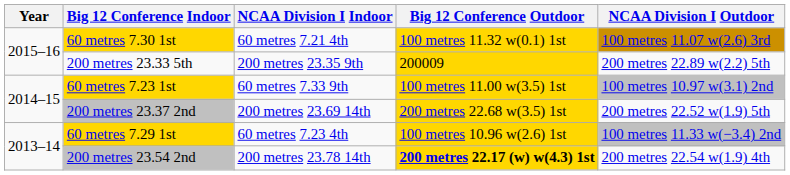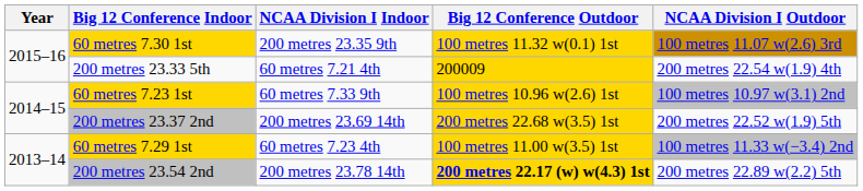 <table class="wikitable sortable">
 <tr>
 <th>Year</th>
 <th><a href='#'>Big 12 Conference</a> <a href='#'>Indoor</a></th>
 <th><a href='#'>NCAA Division I</a> <a href='#'>Indoor</a></th>
 <th><a href='#'>Big 12 Conference</a> <a href='#'>Outdoor</a></th>
 <th><a href='#'>NCAA Division I</a> <a href='#'>Outdoor</a></th>
 </tr>
 <tr>
 <td Rowspan=2>2015–16</td>
 <td bgcolor=gold><a href='#'>60 metres</a> 7.30 1st</td>
-<td><a href='#'>60 metres</a> <a href='#'>7.21 4th</a></td>
+<td><a href='#'>200 metres</a> <a href='#'>23.35 9th</a></td>
 <td bgcolor=gold><a href='#'>100 metres</a> 11.32 w(0.1) 1st</td>
 <td bgcolor=cc990000><a href='#'>100 metres</a> <a href='#'>11.07 w(2.6) 3rd</a></td>
 </tr>
 <tr>
 <td><a href='#'>200 metres</a> 23.33 5th</td>
-<td><a href='#'>200 metres</a> <a href='#'>23.35 9th</a></td>
+<td><a href='#'>60 metres</a> <a href='#'>7.21 4th</a></td>
 <td bgcolor=gold>200009</td>
-<td><a href='#'>200 metres</a> <a href='#'>22.89 w(2.2) 5th</a></td>
+<td><a href='#'>200 metres</a> <a href='#'>22.54 w(1.9) 4th</a></td>
 </tr>
 <tr>
 <td Rowspan=2>2014–15</td>
 <td bgcolor=gold><a href='#'>60 metres</a> 7.23 1st</td>
 <td><a href='#'>60 metres</a> <a href='#'>7.33 9th</a></td>
-<td bgcolor=gold><a href='#'>100 metres</a> 11.00 w(3.5) 1st</td>
+<td bgcolor=gold><a href='#'>100 metres</a> 10.96 w(2.6) 1st</td>
 <td bgcolor=silver><a href='#'>100 metres</a> <a href='#'>10.97 w(3.1) 2nd</a></td>
 </tr>
 <tr>
 <td bgcolor=silver><a href='#'>200 metres</a> 23.37 2nd</td>
 <td><a href='#'>200 metres</a> <a href='#'>23.69 14th</a></td>
 <td bgcolor=gold><a href='#'>200 metres</a>	22.68 w(3.5) 1st</td>
 <td><a href='#'>200 metres</a> <a href='#'>22.52 w(1.9) 5th</a></td>
 </tr>
 <tr>
 <td Rowspan=2>2013–14</td>
 <td bgcolor=gold><a href='#'>60 metres</a> 7.29 1st</td>
 <td><a href='#'>60 metres</a> <a href='#'>7.23 4th</a></td>
-<td bgcolor=gold><a href='#'>100 metres</a> 10.96 w(2.6) 1st</td>
+<td bgcolor=gold><a href='#'>100 metres</a> 11.00 w(3.5) 1st</td>
 <td bgcolor=silver><a href='#'>100 metres</a> <a href='#'>11.33 w(−3.4) 2nd</a></td>
 </tr>
 <tr>
 <td bgcolor=silver><a href='#'>200 metres</a> 23.54 2nd</td>
 <td><a href='#'>200 metres</a> <a href='#'>23.78 14th</a></td>
 <td bgcolor=gold><strong><a href='#'>200 metres</a> 22.17 (w) w(4.3) 1st</strong></td>
-<td><a href='#'>200 metres</a> <a href='#'>22.54 w(1.9) 4th</a></td>
+<td><a href='#'>200 metres</a> <a href='#'>22.89 w(2.2) 5th</a></td>
 </tr>
 </table>
